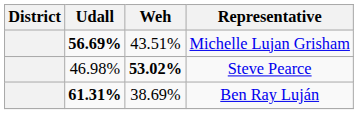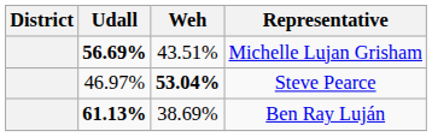 <table class=wikitable>
 <tr>
 <th>District</th>
 <th>Udall</th>
 <th>Weh</th>
 <th>Representative</th>
 </tr>
 <tr align=center>
 <th></th>
 <td><strong>56.69%</strong></td>
 <td>43.51%</td>
 <td><a href='#'>Michelle Lujan Grisham</a></td>
 </tr>
 <tr align=center>
 <th></th>
-<td>46.98%</td>
-<td><strong>53.02%</strong></td>
+<td>46.97%</td>
+<td><strong>53.04%</strong></td>
 <td><a href='#'>Steve Pearce</a></td>
 </tr>
 <tr align=center>
 <th></th>
-<td><strong>61.31%</strong></td>
+<td><strong>61.13%</strong></td>
 <td>38.69%</td>
 <td><a href='#'>Ben Ray Luján</a></td>
 </tr>
 <tr align=center>
 </tr>
 </table>
